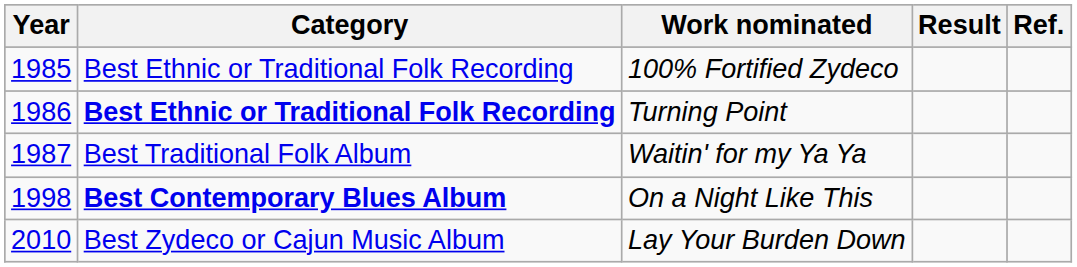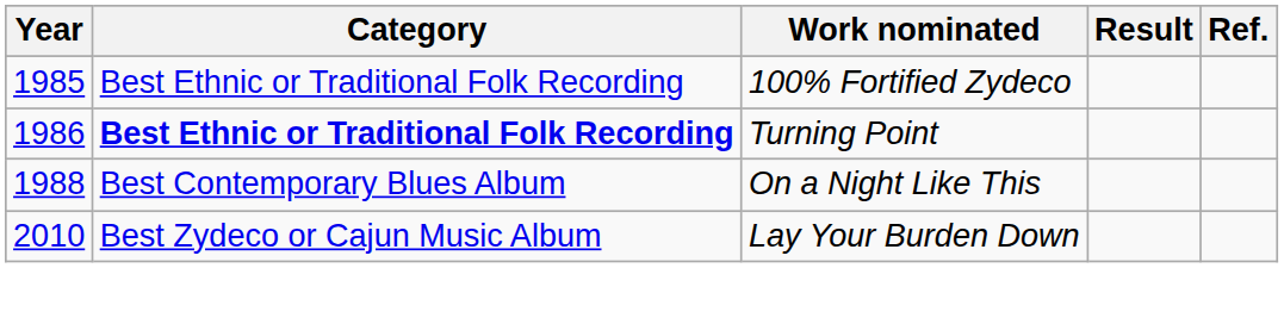 <table class="wikitable">
 <tr>
 <th>Year</th>
 <th>Category</th>
 <th>Work nominated</th>
 <th>Result</th>
 <th>Ref.</th>
 </tr>
 <tr>
 <td><a href='#'>1985</a></td>
 <td><a href='#'>Best Ethnic or Traditional Folk Recording</a></td>
 <td><em>100% Fortified Zydeco</em></td>
 <td></td>
 <td></td>
 </tr>
 <tr>
 <td><a href='#'>1986</a></td>
 <td><strong><a href='#'>Best Ethnic or Traditional Folk Recording</a></strong></td>
 <td><em>Turning Point</em></td>
 <td></td>
 <td></td>
 </tr>
 <tr>
-<td><a href='#'>1987</a></td>
-<td><a href='#'>Best Traditional Folk Album</a></td>
-<td><em>Waitin' for my Ya Ya</em></td>
-<td></td>
-<td></td>
-</tr>
-<tr>
-<td><a href='#'>1998</a></td>
-<td><strong><a href='#'>Best Contemporary Blues Album</a></strong></td>
+<td><a href='#'>1988</a></td>
+<td><a href='#'>Best Contemporary Blues Album</a></td>
 <td><em>On a Night Like This</em></td>
 <td></td>
 <td></td>
 </tr>
 <tr>
 <td><a href='#'>2010</a></td>
 <td><a href='#'>Best Zydeco or Cajun Music Album</a></td>
 <td><em>Lay Your Burden Down</em></td>
 <td></td>
 <td></td>
 </tr>
 </table>
